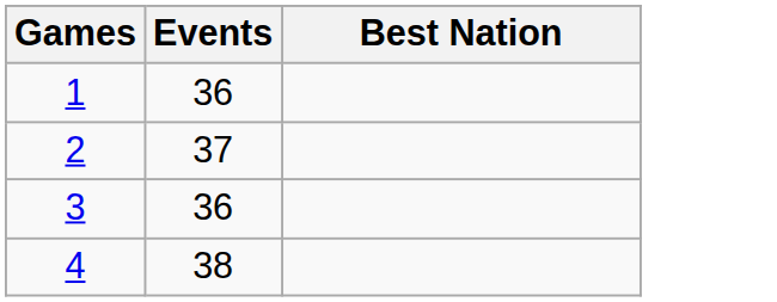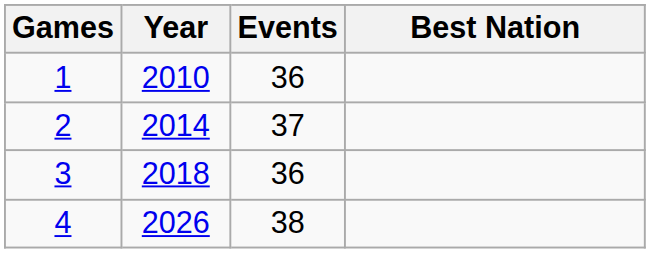 <table class=wikitable>
 <tr>
 <th width=50>Games</th>
+<th width=50>Year</th>
 <th width=50>Events</th>
 <th width=150>Best Nation</th>
 </tr>
 <tr>
 <td align=center><a href='#'>1</a></td>
+<td align=center><a href='#'>2010</a></td>
 <td align=center>36</td>
 <td></td>
 </tr>
 <tr>
 <td align=center><a href='#'>2</a></td>
+<td align=center><a href='#'>2014</a></td>
 <td align=center>37</td>
 <td></td>
 </tr>
 <tr>
 <td align=center><a href='#'>3</a></td>
+<td align=center><a href='#'>2018</a></td>
 <td align=center>36</td>
 <td></td>
 </tr>
 <tr>
 <td align=center><a href='#'>4</a></td>
+<td align=center><a href='#'>2026</a></td>
 <td align=center>38</td>
 <td></td>
 </tr>
 </table>
